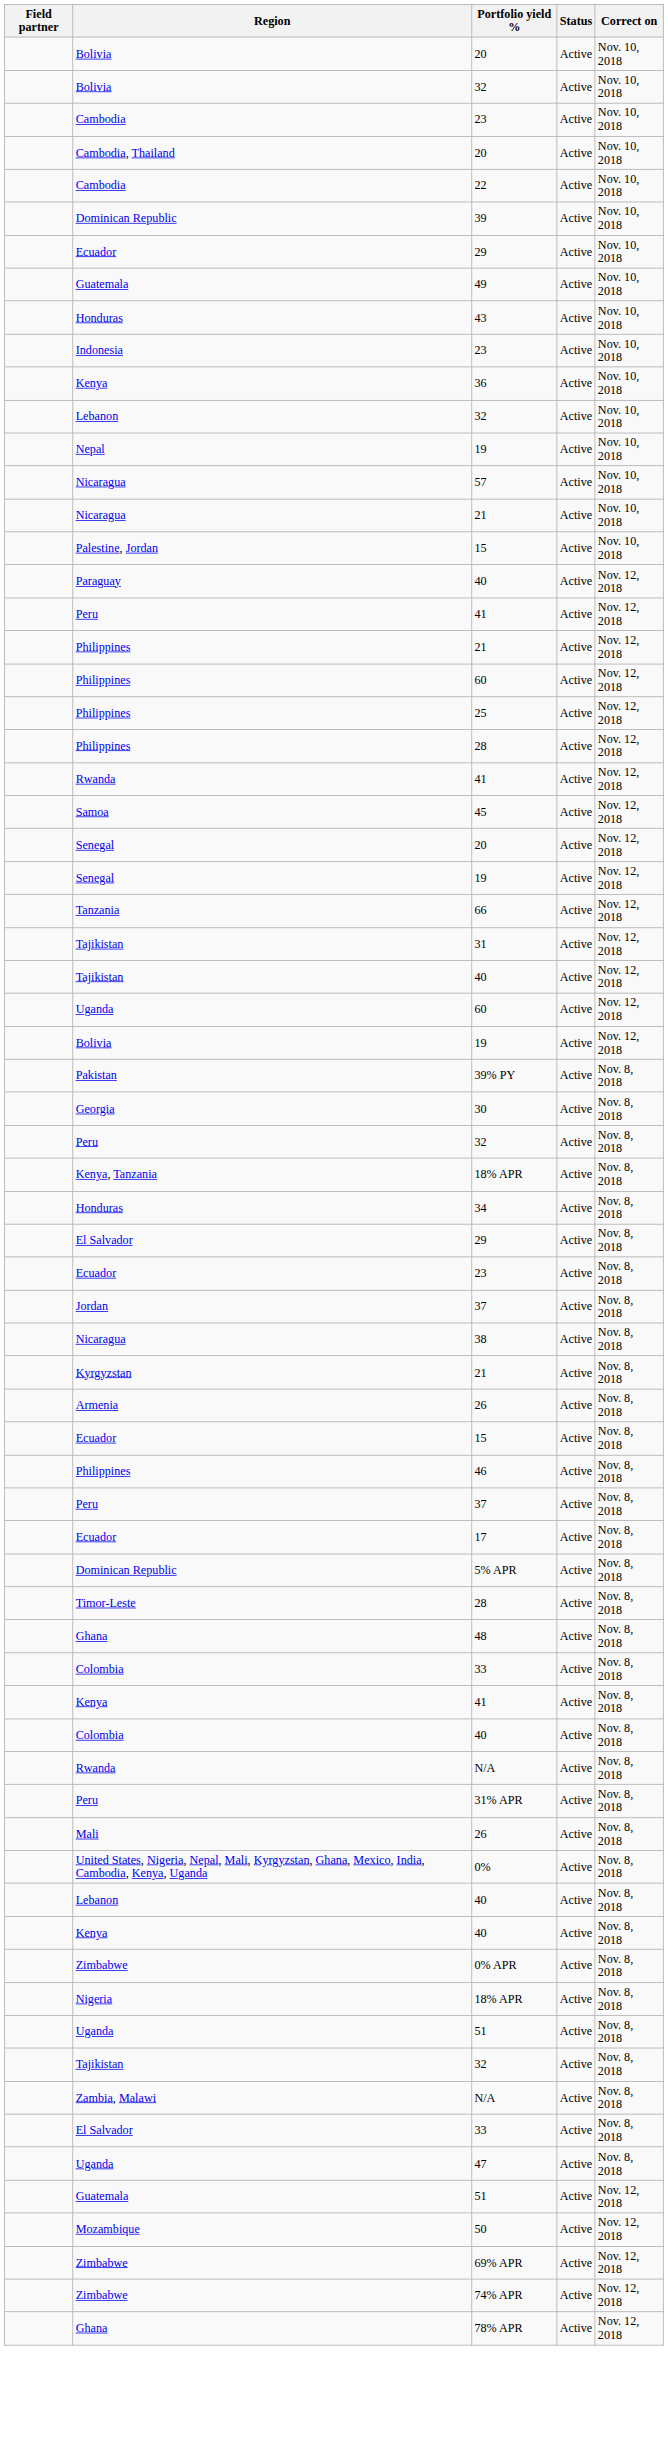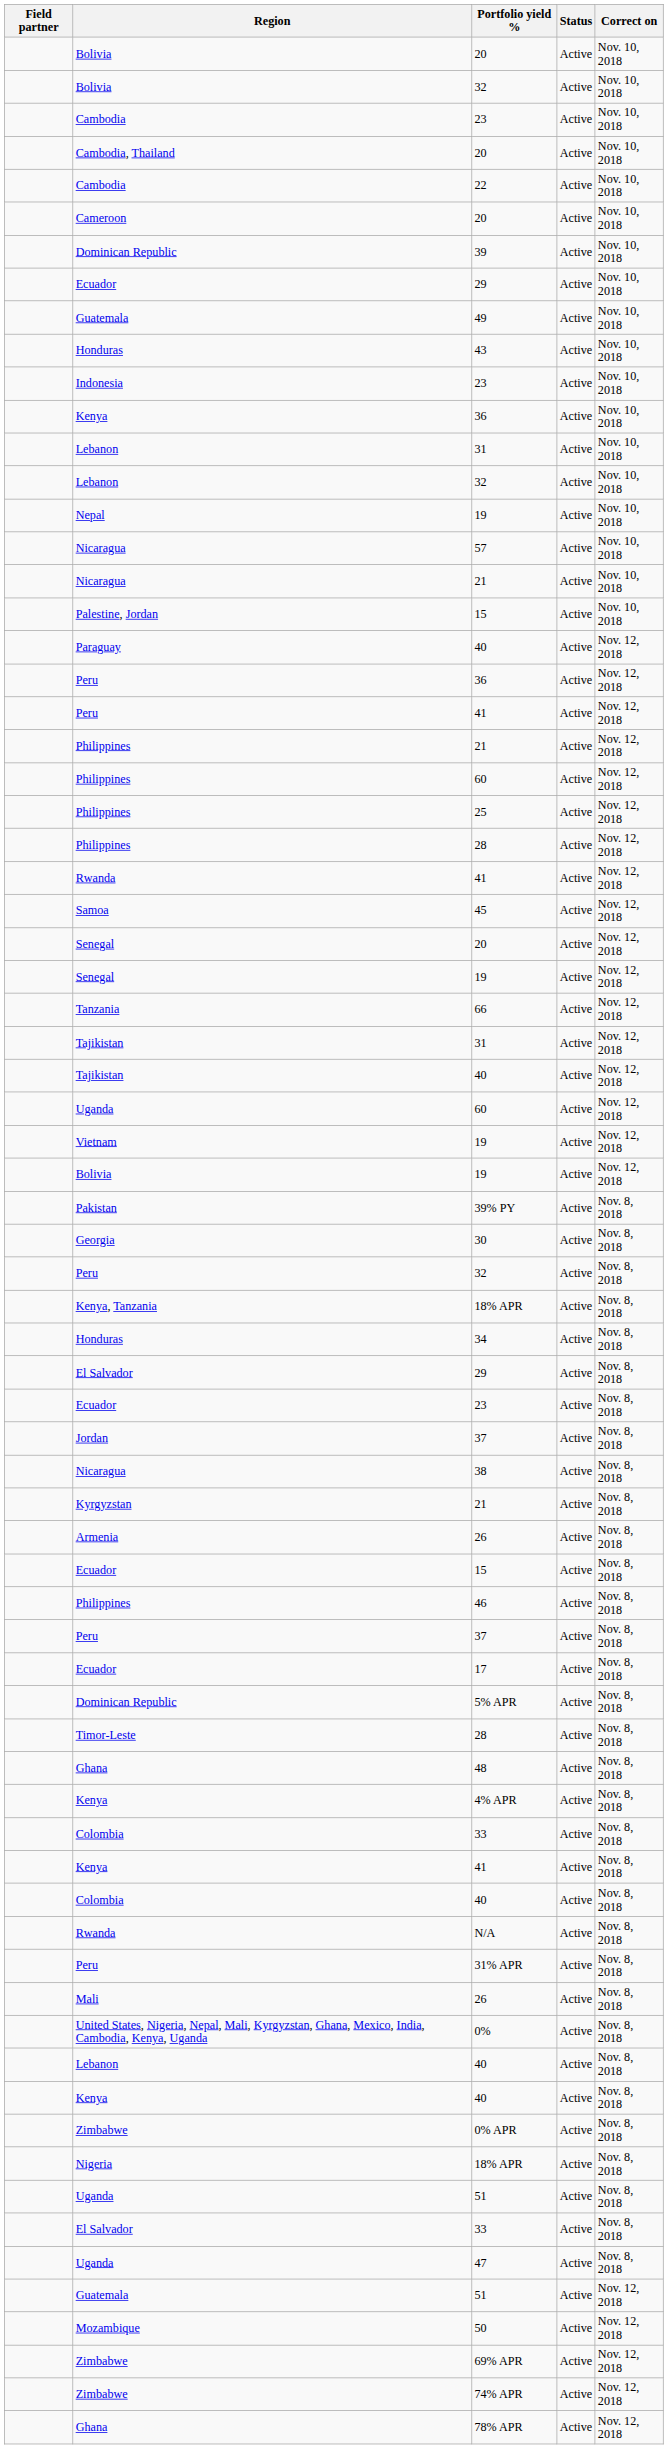 <table class="wikitable sortable collapsible collapsed">
 <tr>
 <th>Field partner</th>
 <th>Region</th>
 <th>Portfolio yield %</th>
 <th>Status</th>
 <th>Correct on</th>
 </tr>
 <tr>
 <td></td>
 <td><a href='#'>Bolivia</a></td>
 <td>20</td>
 <td>Active</td>
 <td>Nov. 10, 2018</td>
 </tr>
 <tr>
 <td></td>
 <td><a href='#'>Bolivia</a></td>
 <td>32</td>
 <td>Active</td>
 <td>Nov. 10, 2018</td>
 </tr>
 <tr>
 <td></td>
 <td><a href='#'>Cambodia</a></td>
 <td>23</td>
 <td>Active</td>
 <td>Nov. 10, 2018</td>
 </tr>
 <tr>
 <td></td>
 <td><a href='#'>Cambodia</a>, <a href='#'>Thailand</a></td>
 <td>20</td>
 <td>Active</td>
 <td>Nov. 10, 2018</td>
 </tr>
 <tr>
 <td></td>
 <td><a href='#'>Cambodia</a></td>
 <td>22</td>
+<td>Active</td>
+<td>Nov. 10, 2018</td>
+</tr>
+<tr>
+<td></td>
+<td><a href='#'>Cameroon</a></td>
+<td>20</td>
 <td>Active</td>
 <td>Nov. 10, 2018</td>
 </tr>
 <tr>
 <td></td>
 <td><a href='#'>Dominican Republic</a></td>
 <td>39</td>
 <td>Active</td>
 <td>Nov. 10, 2018</td>
 </tr>
 <tr>
 <td></td>
 <td><a href='#'>Ecuador</a></td>
 <td>29</td>
 <td>Active</td>
 <td>Nov. 10, 2018</td>
 </tr>
 <tr>
 <td></td>
 <td><a href='#'>Guatemala</a></td>
 <td>49</td>
 <td>Active</td>
 <td>Nov. 10, 2018</td>
 </tr>
 <tr>
 <td></td>
 <td><a href='#'>Honduras</a></td>
 <td>43</td>
 <td>Active</td>
 <td>Nov. 10, 2018</td>
 </tr>
 <tr>
 <td></td>
 <td><a href='#'>Indonesia</a></td>
 <td>23</td>
 <td>Active</td>
 <td>Nov. 10, 2018</td>
 </tr>
 <tr>
 <td></td>
 <td><a href='#'>Kenya</a></td>
 <td>36</td>
 <td>Active</td>
 <td>Nov. 10, 2018</td>
 </tr>
 <tr>
 <td></td>
 <td><a href='#'>Lebanon</a></td>
+<td>31</td>
+<td>Active</td>
+<td>Nov. 10, 2018</td>
+</tr>
+<tr>
+<td></td>
+<td><a href='#'>Lebanon</a></td>
 <td>32</td>
 <td>Active</td>
 <td>Nov. 10, 2018</td>
 </tr>
 <tr>
 <td></td>
 <td><a href='#'>Nepal</a></td>
 <td>19</td>
 <td>Active</td>
 <td>Nov. 10, 2018</td>
 </tr>
 <tr>
 <td></td>
 <td><a href='#'>Nicaragua</a></td>
 <td>57</td>
 <td>Active</td>
 <td>Nov. 10, 2018</td>
 </tr>
 <tr>
 <td></td>
 <td><a href='#'>Nicaragua</a></td>
 <td>21</td>
 <td>Active</td>
 <td>Nov. 10, 2018</td>
 </tr>
 <tr>
 <td></td>
 <td><a href='#'>Palestine</a>, <a href='#'>Jordan</a></td>
 <td>15</td>
 <td>Active</td>
 <td>Nov. 10, 2018</td>
 </tr>
 <tr>
 <td></td>
 <td><a href='#'>Paraguay</a></td>
 <td>40</td>
+<td>Active</td>
+<td>Nov. 12, 2018</td>
+</tr>
+<tr>
+<td></td>
+<td><a href='#'>Peru</a></td>
+<td>36</td>
 <td>Active</td>
 <td>Nov. 12, 2018</td>
 </tr>
 <tr>
 <td></td>
 <td><a href='#'>Peru</a></td>
 <td>41</td>
 <td>Active</td>
 <td>Nov. 12, 2018</td>
 </tr>
 <tr>
 <td></td>
 <td><a href='#'>Philippines</a></td>
 <td>21</td>
 <td>Active</td>
 <td>Nov. 12, 2018</td>
 </tr>
 <tr>
 <td></td>
 <td><a href='#'>Philippines</a></td>
 <td>60</td>
 <td>Active</td>
 <td>Nov. 12, 2018</td>
 </tr>
 <tr>
 <td></td>
 <td><a href='#'>Philippines</a></td>
 <td>25</td>
 <td>Active</td>
 <td>Nov. 12, 2018</td>
 </tr>
 <tr>
 <td></td>
 <td><a href='#'>Philippines</a></td>
 <td>28</td>
 <td>Active</td>
 <td>Nov. 12, 2018</td>
 </tr>
 <tr>
 <td></td>
 <td><a href='#'>Rwanda</a></td>
 <td>41</td>
 <td>Active</td>
 <td>Nov. 12, 2018</td>
 </tr>
 <tr>
 <td></td>
 <td><a href='#'>Samoa</a></td>
 <td>45</td>
 <td>Active</td>
 <td>Nov. 12, 2018</td>
 </tr>
 <tr>
 <td></td>
 <td><a href='#'>Senegal</a></td>
 <td>20</td>
 <td>Active</td>
 <td>Nov. 12, 2018</td>
 </tr>
 <tr>
 <td></td>
 <td><a href='#'>Senegal</a></td>
 <td>19</td>
 <td>Active</td>
 <td>Nov. 12, 2018</td>
 </tr>
 <tr>
 <td></td>
 <td><a href='#'>Tanzania</a></td>
 <td>66</td>
 <td>Active</td>
 <td>Nov. 12, 2018</td>
 </tr>
 <tr>
 <td></td>
 <td><a href='#'>Tajikistan</a></td>
 <td>31</td>
 <td>Active</td>
 <td>Nov. 12, 2018</td>
 </tr>
 <tr>
 <td></td>
 <td><a href='#'>Tajikistan</a></td>
 <td>40</td>
 <td>Active</td>
 <td>Nov. 12, 2018</td>
 </tr>
 <tr>
 <td></td>
 <td><a href='#'>Uganda</a></td>
 <td>60</td>
+<td>Active</td>
+<td>Nov. 12, 2018</td>
+</tr>
+<tr>
+<td></td>
+<td><a href='#'>Vietnam</a></td>
+<td>19</td>
 <td>Active</td>
 <td>Nov. 12, 2018</td>
 </tr>
 <tr>
 <td></td>
 <td><a href='#'>Bolivia</a></td>
 <td>19</td>
 <td>Active</td>
 <td>Nov. 12, 2018</td>
 </tr>
 <tr>
 <td></td>
 <td><a href='#'>Pakistan</a></td>
 <td>39% PY</td>
 <td>Active</td>
 <td>Nov. 8, 2018</td>
 </tr>
 <tr>
 <td></td>
 <td><a href='#'>Georgia</a></td>
 <td>30</td>
 <td>Active</td>
 <td>Nov. 8, 2018</td>
 </tr>
 <tr>
 <td></td>
 <td><a href='#'>Peru</a></td>
 <td>32</td>
 <td>Active</td>
 <td>Nov. 8, 2018</td>
 </tr>
 <tr>
 <td></td>
 <td><a href='#'>Kenya</a>, <a href='#'>Tanzania</a></td>
 <td>18% APR</td>
 <td>Active</td>
 <td>Nov. 8, 2018</td>
 </tr>
 <tr>
 <td></td>
 <td><a href='#'>Honduras</a></td>
 <td>34</td>
 <td>Active</td>
 <td>Nov. 8, 2018</td>
 </tr>
 <tr>
 <td></td>
 <td><a href='#'>El Salvador</a></td>
 <td>29</td>
 <td>Active</td>
 <td>Nov. 8, 2018</td>
 </tr>
 <tr>
 <td></td>
 <td><a href='#'>Ecuador</a></td>
 <td>23</td>
 <td>Active</td>
 <td>Nov. 8, 2018</td>
 </tr>
 <tr>
 <td></td>
 <td><a href='#'>Jordan</a></td>
 <td>37</td>
 <td>Active</td>
 <td>Nov. 8, 2018</td>
 </tr>
 <tr>
 <td></td>
 <td><a href='#'>Nicaragua</a></td>
 <td>38</td>
 <td>Active</td>
 <td>Nov. 8, 2018</td>
 </tr>
 <tr>
 <td></td>
 <td><a href='#'>Kyrgyzstan</a></td>
 <td>21</td>
 <td>Active</td>
 <td>Nov. 8, 2018</td>
 </tr>
 <tr>
 <td></td>
 <td><a href='#'>Armenia</a></td>
 <td>26</td>
 <td>Active</td>
 <td>Nov. 8, 2018</td>
 </tr>
 <tr>
 <td></td>
 <td><a href='#'>Ecuador</a></td>
 <td>15</td>
 <td>Active</td>
 <td>Nov. 8, 2018</td>
 </tr>
 <tr>
 <td></td>
 <td><a href='#'>Philippines</a></td>
 <td>46</td>
 <td>Active</td>
 <td>Nov. 8, 2018</td>
 </tr>
 <tr>
 <td></td>
 <td><a href='#'>Peru</a></td>
 <td>37</td>
 <td>Active</td>
 <td>Nov. 8, 2018</td>
 </tr>
 <tr>
 <td></td>
 <td><a href='#'>Ecuador</a></td>
 <td>17</td>
 <td>Active</td>
 <td>Nov. 8, 2018</td>
 </tr>
 <tr>
 <td></td>
 <td><a href='#'>Dominican Republic</a></td>
 <td>5% APR</td>
 <td>Active</td>
 <td>Nov. 8, 2018</td>
 </tr>
 <tr>
 <td></td>
 <td><a href='#'>Timor-Leste</a></td>
 <td>28</td>
 <td>Active</td>
 <td>Nov. 8, 2018</td>
 </tr>
 <tr>
 <td></td>
 <td><a href='#'>Ghana</a></td>
 <td>48</td>
 <td>Active</td>
 <td>Nov. 8, 2018</td>
 </tr>
 <tr>
 <td></td>
+<td><a href='#'>Kenya</a></td>
+<td>4% APR</td>
+<td>Active</td>
+<td>Nov. 8, 2018</td>
+</tr>
+<tr>
+<td></td>
 <td><a href='#'>Colombia</a></td>
 <td>33</td>
 <td>Active</td>
 <td>Nov. 8, 2018</td>
 </tr>
 <tr>
 <td></td>
 <td><a href='#'>Kenya</a></td>
 <td>41</td>
 <td>Active</td>
 <td>Nov. 8, 2018</td>
 </tr>
 <tr>
 <td></td>
 <td><a href='#'>Colombia</a></td>
 <td>40</td>
 <td>Active</td>
 <td>Nov. 8, 2018</td>
 </tr>
 <tr>
 <td></td>
 <td><a href='#'>Rwanda</a></td>
 <td>N/A</td>
 <td>Active</td>
 <td>Nov. 8, 2018</td>
 </tr>
 <tr>
 <td></td>
 <td><a href='#'>Peru</a></td>
 <td>31% APR</td>
 <td>Active</td>
 <td>Nov. 8, 2018</td>
 </tr>
 <tr>
 <td></td>
 <td><a href='#'>Mali</a></td>
 <td>26</td>
 <td>Active</td>
 <td>Nov. 8, 2018</td>
 </tr>
 <tr>
 <td></td>
 <td><a href='#'>United States</a>, <a href='#'>Nigeria</a>, <a href='#'>Nepal</a>, <a href='#'>Mali</a>, <a href='#'>Kyrgyzstan</a>, <a href='#'>Ghana</a>, <a href='#'>Mexico</a>, <a href='#'>India</a>, <a href='#'>Cambodia</a>, <a href='#'>Kenya</a>, <a href='#'>Uganda</a></td>
 <td>0%</td>
 <td>Active</td>
 <td>Nov. 8, 2018</td>
 </tr>
 <tr>
 <td></td>
 <td><a href='#'>Lebanon</a></td>
 <td>40</td>
 <td>Active</td>
 <td>Nov. 8, 2018</td>
 </tr>
 <tr>
 <td></td>
 <td><a href='#'>Kenya</a></td>
 <td>40</td>
 <td>Active</td>
 <td>Nov. 8, 2018</td>
 </tr>
 <tr>
 <td></td>
 <td><a href='#'>Zimbabwe</a></td>
 <td>0% APR</td>
 <td>Active</td>
 <td>Nov. 8, 2018</td>
 </tr>
 <tr>
 <td></td>
 <td><a href='#'>Nigeria</a></td>
 <td>18% APR</td>
 <td>Active</td>
 <td>Nov. 8, 2018</td>
 </tr>
 <tr>
 <td></td>
 <td><a href='#'>Uganda</a></td>
 <td>51</td>
 <td>Active</td>
 <td>Nov. 8, 2018</td>
 </tr>
 <tr>
 <td></td>
-<td><a href='#'>Tajikistan</a></td>
-<td>32</td>
-<td>Active</td>
-<td>Nov. 8, 2018</td>
-</tr>
-<tr>
-<td></td>
-<td><a href='#'>Zambia</a>, <a href='#'>Malawi</a></td>
-<td>N/A</td>
-<td>Active</td>
-<td>Nov. 8, 2018</td>
-</tr>
-<tr>
-<td></td>
 <td><a href='#'>El Salvador</a></td>
 <td>33</td>
 <td>Active</td>
 <td>Nov. 8, 2018</td>
 </tr>
 <tr>
 <td></td>
 <td><a href='#'>Uganda</a></td>
 <td>47</td>
 <td>Active</td>
 <td>Nov. 8, 2018</td>
 </tr>
 <tr>
 <td></td>
 <td><a href='#'>Guatemala</a></td>
 <td>51</td>
 <td>Active</td>
 <td>Nov. 12, 2018</td>
 </tr>
 <tr>
 <td></td>
 <td><a href='#'>Mozambique</a></td>
 <td>50</td>
 <td>Active</td>
 <td>Nov. 12, 2018</td>
 </tr>
 <tr>
 <td></td>
 <td><a href='#'>Zimbabwe</a></td>
 <td>69% APR</td>
 <td>Active</td>
 <td>Nov. 12, 2018</td>
 </tr>
 <tr>
 <td></td>
 <td><a href='#'>Zimbabwe</a></td>
 <td>74% APR</td>
 <td>Active</td>
 <td>Nov. 12, 2018</td>
 </tr>
 <tr>
 <td></td>
 <td><a href='#'>Ghana</a></td>
 <td>78% APR</td>
 <td>Active</td>
 <td>Nov. 12, 2018</td>
 </tr>
 </table>
